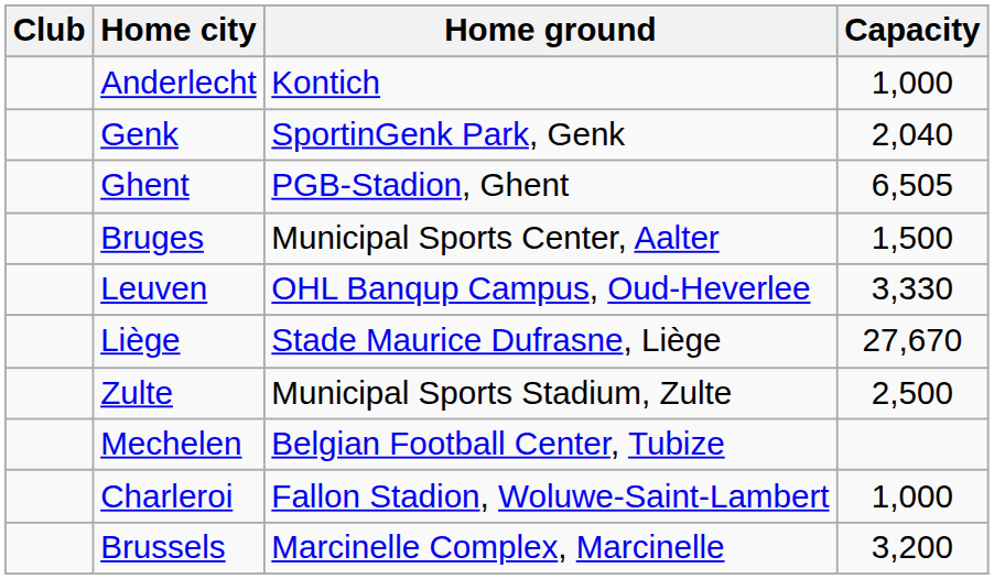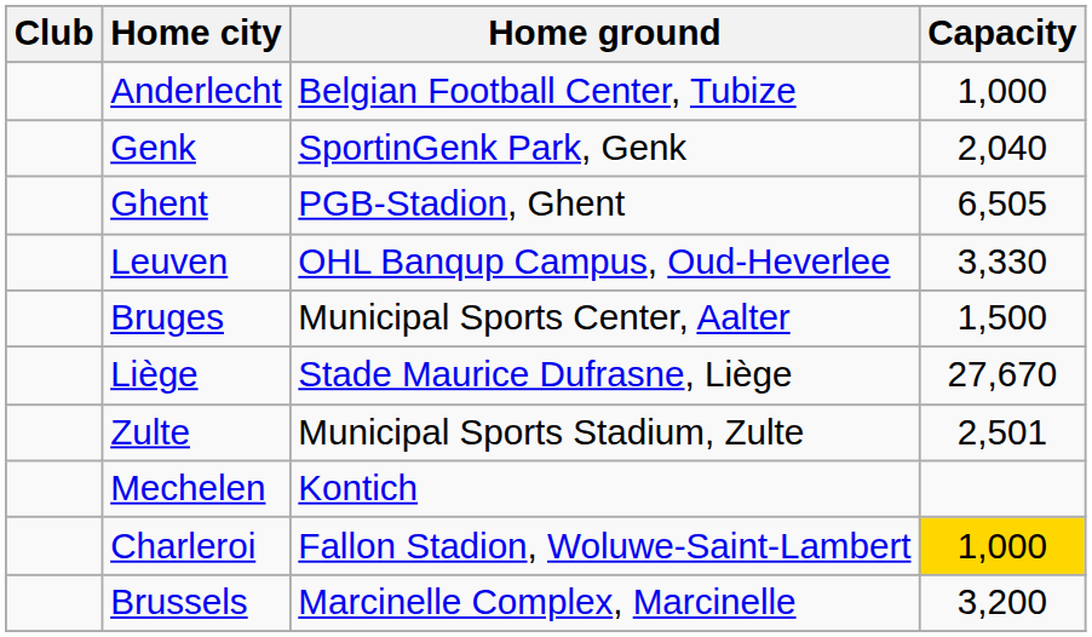 <table class="wikitable sortable">
 <tr>
 <th>Club</th>
 <th>Home city</th>
 <th>Home ground</th>
 <th>Capacity</th>
 </tr>
 <tr>
 <td></td>
 <td><a href='#'>Anderlecht</a></td>
-<td><a href='#'>Kontich</a></td>
+<td><a href='#'>Belgian Football Center</a>, <a href='#'>Tubize</a></td>
 <td align="center">1,000</td>
 </tr>
 <tr>
 <td></td>
 <td><a href='#'>Genk</a></td>
 <td><a href='#'>SportinGenk Park</a>, Genk</td>
 <td align="center">2,040</td>
 </tr>
 <tr>
 <td></td>
 <td><a href='#'>Ghent</a></td>
 <td><a href='#'>PGB-Stadion</a>, Ghent</td>
 <td align="center">6,505</td>
 </tr>
 <tr>
 <td></td>
+<td><a href='#'>Leuven</a></td>
+<td><a href='#'>OHL Banqup Campus</a>, <a href='#'>Oud-Heverlee</a></td>
+<td align="center">3,330</td>
+</tr>
+<tr>
+<td></td>
 <td><a href='#'>Bruges</a></td>
 <td>Municipal Sports Center, <a href='#'>Aalter</a></td>
 <td align="center">1,500</td>
-</tr>
-<tr>
-<td></td>
-<td><a href='#'>Leuven</a></td>
-<td><a href='#'>OHL Banqup Campus</a>, <a href='#'>Oud-Heverlee</a></td>
-<td align="center">3,330</td>
 </tr>
 <tr>
 <td></td>
 <td><a href='#'>Liège</a></td>
 <td><a href='#'>Stade Maurice Dufrasne</a>, Liège</td>
 <td align="center">27,670</td>
 </tr>
 <tr>
 <td></td>
 <td><a href='#'>Zulte</a></td>
 <td>Municipal Sports Stadium, Zulte</td>
-<td align="center">2,500</td>
+<td align="center">2,501</td>
 </tr>
 <tr>
 <td></td>
 <td><a href='#'>Mechelen</a></td>
-<td><a href='#'>Belgian Football Center</a>, <a href='#'>Tubize</a></td>
+<td><a href='#'>Kontich</a></td>
 <td></td>
 </tr>
 <tr>
 <td></td>
 <td><a href='#'>Charleroi</a></td>
 <td><a href='#'>Fallon Stadion</a>, <a href='#'>Woluwe-Saint-Lambert</a></td>
-<td align="center">1,000</td>
+<td align="center" style="background: gold;">1,000</td>
 </tr>
 <tr>
 <td></td>
 <td><a href='#'>Brussels</a></td>
 <td><a href='#'>Marcinelle Complex</a>, <a href='#'>Marcinelle</a></td>
 <td align="center">3,200</td>
 </tr>
 </table>
